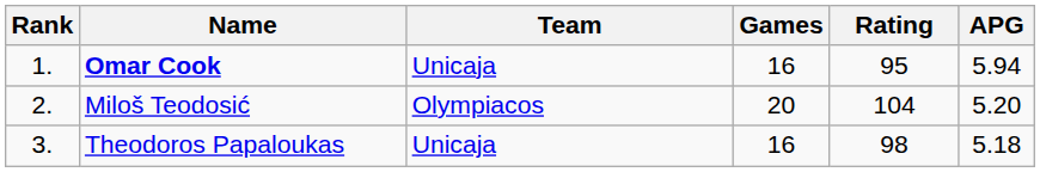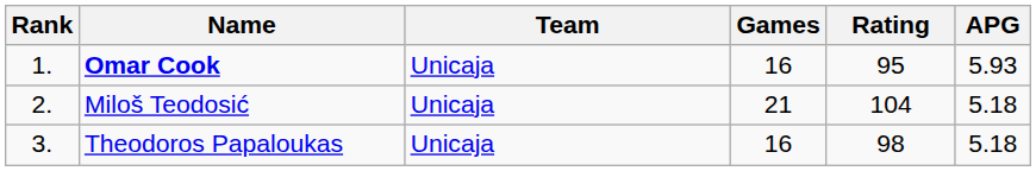 <table class="wikitable sortable" style="text-align: center;">
 <tr>
 <th>Rank</th>
 <th width=200>Name</th>
 <th width=200>Team</th>
 <th>Games</th>
 <th width=75>Rating</th>
 <th width=40>APG</th>
 </tr>
 <tr>
 <td>1.</td>
 <td align="left"> <strong><a href='#'>Omar Cook</a></strong></td>
 <td align="left"> <a href='#'>Unicaja</a></td>
 <td>16</td>
 <td>95</td>
-<td>5.94</td>
+<td>5.93</td>
 </tr>
 <tr>
 <td>2.</td>
 <td align="left"> <a href='#'>Miloš Teodosić</a></td>
-<td align="left"> <a href='#'>Olympiacos</a></td>
-<td>20</td>
+<td align="left"> <a href='#'>Unicaja</a></td>
+<td>21</td>
 <td>104</td>
-<td>5.20</td>
+<td>5.18</td>
 </tr>
 <tr>
 <td>3.</td>
 <td align="left"> <a href='#'>Theodoros Papaloukas</a></td>
 <td align="left"> <a href='#'>Unicaja</a></td>
 <td>16</td>
 <td>98</td>
 <td>5.18</td>
 </tr>
 </table>
